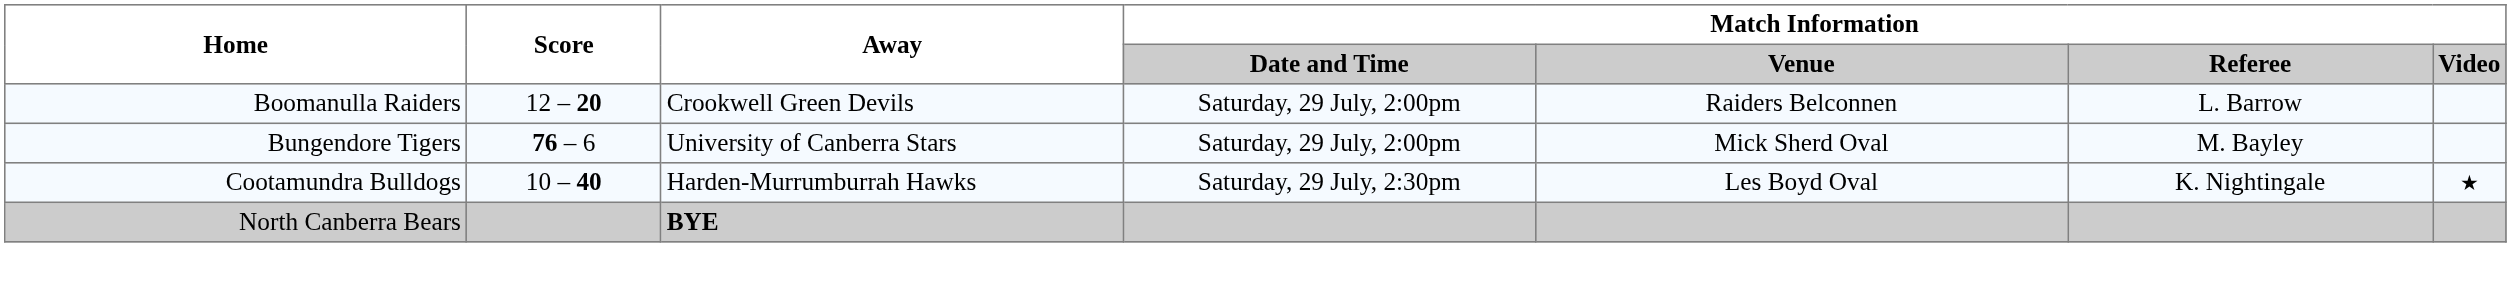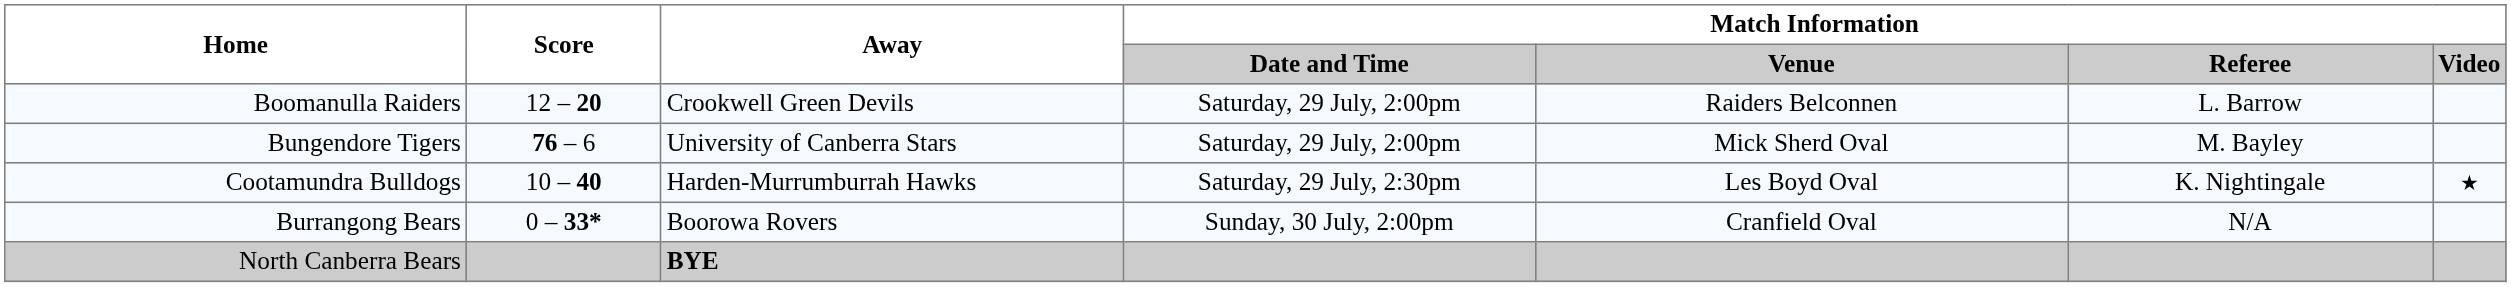 <table border="1" cellpadding="3" cellspacing="0" width="100%" style="border-collapse:collapse;  text-align:center;">
 <tr>
 <th rowspan="2" width="19%">Home</th>
 <th rowspan="2" width="8%">Score</th>
 <th rowspan="2" width="19%">Away</th>
 <th colspan="4">Match Information</th>
 </tr>
 <tr style="background:#CCCCCC">
 <th width="17%">Date and Time</th>
 <th width="22%">Venue</th>
 <th width="50%">Referee</th>
 <th>Video</th>
 </tr>
 <tr style="text-align:center; background:#f5faff;">
 <td align="right">Boomanulla Raiders </td>
 <td>12 – <strong>20</strong></td>
 <td align="left"> Crookwell Green Devils</td>
 <td>Saturday, 29 July, 2:00pm</td>
 <td>Raiders Belconnen</td>
 <td>L. Barrow</td>
 <td></td>
 </tr>
 <tr style="text-align:center; background:#f5faff;">
 <td align="right">Bungendore Tigers </td>
 <td><strong>76</strong> – 6</td>
 <td align="left"> University of Canberra Stars</td>
 <td>Saturday, 29 July, 2:00pm</td>
 <td>Mick Sherd Oval</td>
 <td>M. Bayley</td>
 <td></td>
 </tr>
 <tr style="text-align:center; background:#f5faff;">
 <td align="right">Cootamundra Bulldogs </td>
 <td>10 – <strong>40</strong></td>
 <td align="left"> Harden-Murrumburrah Hawks</td>
 <td>Saturday, 29 July, 2:30pm</td>
 <td>Les Boyd Oval</td>
 <td>K. Nightingale</td>
 <td><small>★</small></td>
 </tr>
+<tr style="text-align:center; background:#f5faff;">
+<td align="right">Burrangong Bears </td>
+<td>0 – <strong>33*</strong></td>
+<td align="left"> Boorowa Rovers</td>
+<td>Sunday, 30 July, 2:00pm</td>
+<td>Cranfield Oval</td>
+<td>N/A</td>
+<td></td>
+</tr>
 <tr style="text-align:center; background:#CCCCCC;">
 <td align="right">North Canberra Bears </td>
 <td></td>
 <td align="left"><strong>BYE</strong></td>
 <td></td>
 <td></td>
 <td></td>
 <td></td>
 </tr>
 </table>
